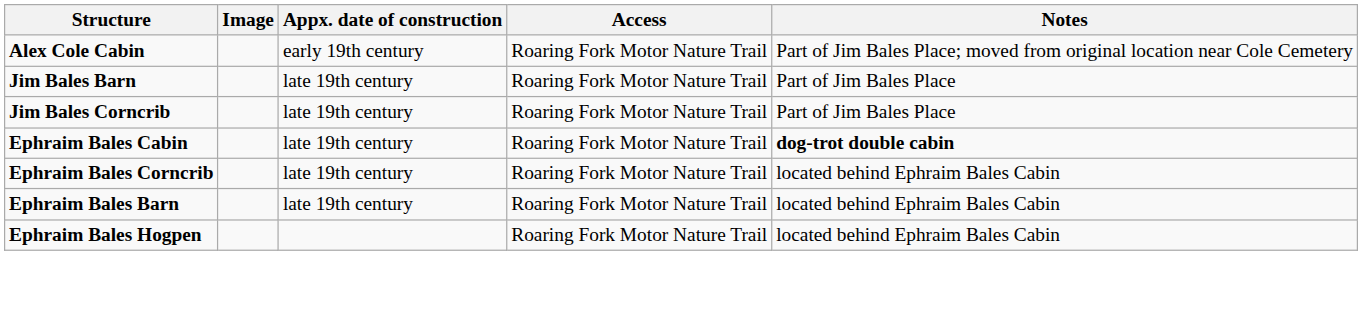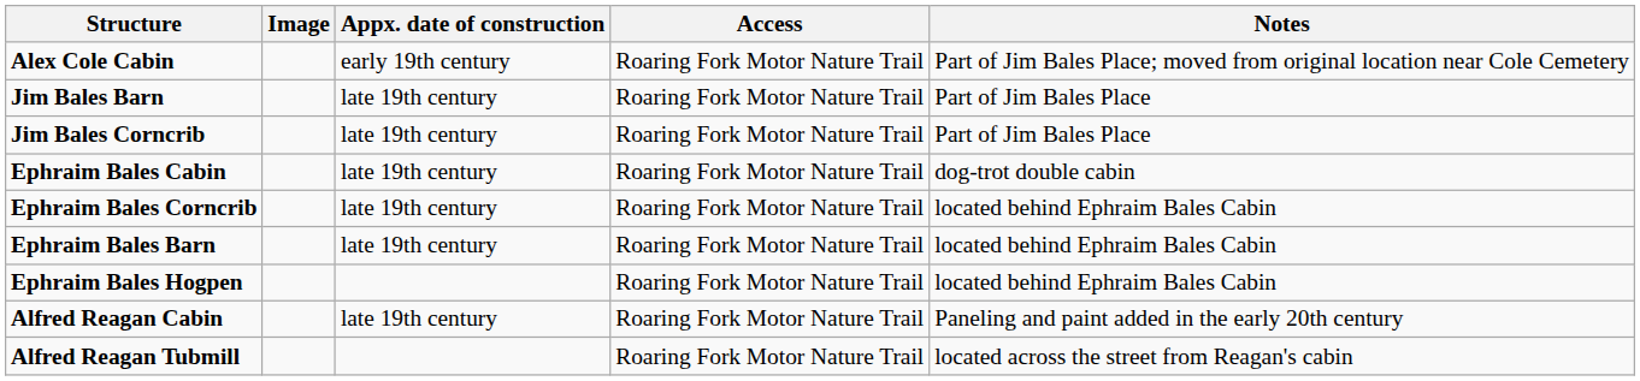 <table class="wikitable">
 <tr>
 <th>Structure</th>
 <th>Image</th>
 <th>Appx. date of construction</th>
 <th>Access</th>
 <th>Notes</th>
 </tr>
 <tr>
 <td><strong>Alex Cole Cabin</strong></td>
 <td></td>
 <td>early 19th century</td>
 <td>Roaring Fork Motor Nature Trail</td>
 <td>Part of Jim Bales Place; moved from original location near Cole Cemetery</td>
 </tr>
 <tr>
 <td><strong>Jim Bales Barn</strong></td>
 <td></td>
 <td>late 19th century</td>
 <td>Roaring Fork Motor Nature Trail</td>
 <td>Part of Jim Bales Place</td>
 </tr>
 <tr>
 <td><strong>Jim Bales Corncrib</strong></td>
 <td></td>
 <td>late 19th century</td>
 <td>Roaring Fork Motor Nature Trail</td>
 <td>Part of Jim Bales Place</td>
 </tr>
 <tr>
 <td><strong>Ephraim Bales Cabin</strong></td>
 <td></td>
 <td>late 19th century</td>
 <td>Roaring Fork Motor Nature Trail</td>
-<td><strong>dog-trot double cabin</strong></td>
+<td>dog-trot double cabin</td>
 </tr>
 <tr>
 <td><strong>Ephraim Bales Corncrib</strong></td>
 <td></td>
 <td>late 19th century</td>
 <td>Roaring Fork Motor Nature Trail</td>
 <td>located behind Ephraim Bales Cabin</td>
 </tr>
 <tr>
 <td><strong>Ephraim Bales Barn</strong></td>
 <td></td>
 <td>late 19th century</td>
 <td>Roaring Fork Motor Nature Trail</td>
 <td>located behind Ephraim Bales Cabin</td>
 </tr>
 <tr>
 <td><strong>Ephraim Bales Hogpen</strong></td>
 <td></td>
 <td></td>
 <td>Roaring Fork Motor Nature Trail</td>
 <td>located behind Ephraim Bales Cabin</td>
 </tr>
+<tr>
+<td><strong>Alfred Reagan Cabin</strong></td>
+<td></td>
+<td>late 19th century</td>
+<td>Roaring Fork Motor Nature Trail</td>
+<td>Paneling and paint added in the early 20th century</td>
+</tr>
+<tr>
+<td><strong>Alfred Reagan Tubmill</strong></td>
+<td></td>
+<td></td>
+<td>Roaring Fork Motor Nature Trail</td>
+<td>located across the street from Reagan's cabin</td>
+</tr>
 </table>
